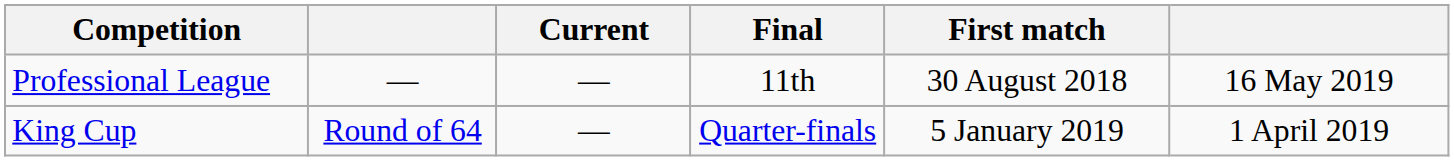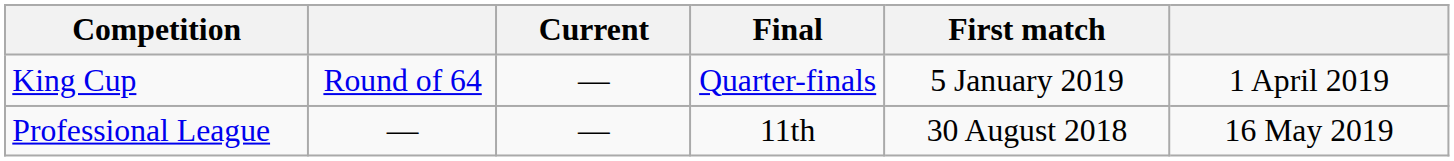 <table class="wikitable" style="text-align:center; width:730px;">
 <tr>
 <th style="text-align:center; width:150px;">Competition</th>
 <th style="text-align:center; width:100px;"></th>
 <th style="text-align:center; width:100px;">Current<br></th>
 <th style="text-align:center; width:100px;">Final<br></th>
 <th style="text-align:center; width:160px;">First match</th>
 <th style="text-align:center; width:160px;"></th>
 </tr>
 <tr>
+<td style="text-align:left;"><a href='#'>King Cup</a></td>
+<td><a href='#'>Round of 64</a></td>
+<td>—</td>
+<td><a href='#'>Quarter-finals</a></td>
+<td>5 January 2019</td>
+<td>1 April 2019</td>
+</tr>
+<tr>
 <td style="text-align:left;"><a href='#'>Professional League</a></td>
 <td>—</td>
 <td>—</td>
 <td>11th</td>
 <td>30 August 2018</td>
 <td>16 May 2019</td>
 </tr>
-<tr>
-<td style="text-align:left;"><a href='#'>King Cup</a></td>
-<td><a href='#'>Round of 64</a></td>
-<td>—</td>
-<td><a href='#'>Quarter-finals</a></td>
-<td>5 January 2019</td>
-<td>1 April 2019</td>
-</tr>
 </table>
